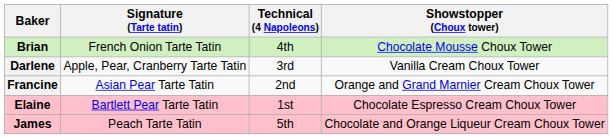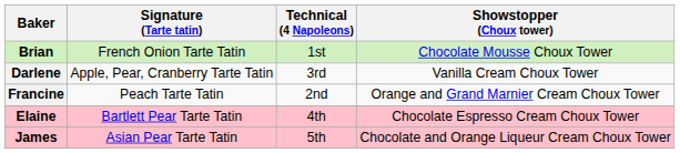 <table class="wikitable sortable" style="text-align:center;">
 <tr>
 <th scope="col">Baker</th>
 <th scope="col" class="unsortable">Signature<br><small>(<a href='#'>Tarte tatin</a>)</small></th>
 <th scope="col">Technical<br><small>(4 <a href='#'>Napoleons</a>)</small></th>
 <th scope="col" class="unsortable">Showstopper<br><small>(<a href='#'>Choux</a> tower)</small></th>
 </tr>
 <tr style="background:#d0f0c0;">
 <th scope="row" style="background:#d0f0c0;">Brian</th>
 <td>French Onion Tarte Tatin</td>
-<td>4th</td>
+<td>1st</td>
 <td><a href='#'>Chocolate Mousse</a> Choux Tower</td>
 </tr>
 <tr>
 <th scope="row">Darlene</th>
 <td>Apple, Pear, Cranberry Tarte Tatin</td>
 <td>3rd</td>
 <td>Vanilla Cream Choux Tower</td>
 </tr>
 <tr>
 <th scope="row">Francine</th>
-<td><a href='#'>Asian Pear</a> Tarte Tatin</td>
+<td>Peach Tarte Tatin</td>
 <td>2nd</td>
 <td>Orange and <a href='#'>Grand Marnier</a> Cream Choux Tower</td>
 </tr>
 <tr style="background:Pink;">
 <th scope="row" style="background:Pink;">Elaine</th>
 <td><a href='#'>Bartlett Pear</a> Tarte Tatin</td>
-<td>1st</td>
+<td>4th</td>
 <td>Chocolate Espresso Cream Choux Tower</td>
 </tr>
 <tr style="background:Pink;">
 <th scope="row" style="background:Pink;">James</th>
-<td>Peach Tarte Tatin</td>
+<td><a href='#'>Asian Pear</a> Tarte Tatin</td>
 <td>5th</td>
 <td>Chocolate and Orange Liqueur Cream Choux Tower</td>
 </tr>
 </table>
